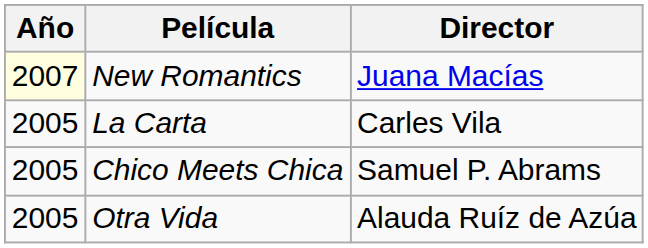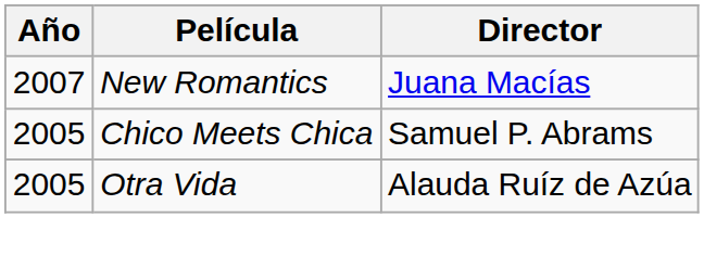 <table class="wikitable">
 <tr>
 <th>Año</th>
 <th>Película</th>
 <th>Director</th>
 </tr>
 <tr>
-<td style="background: lightyellow;">2007</td>
+<td>2007</td>
 <td><em>New Romantics</em></td>
 <td><a href='#'>Juana Macías</a></td>
-</tr>
-<tr>
-<td>2005</td>
-<td><em>La Carta</em></td>
-<td>Carles Vila</td>
 </tr>
 <tr>
 <td>2005</td>
 <td><em>Chico Meets Chica</em></td>
 <td>Samuel P. Abrams</td>
 </tr>
 <tr>
 <td>2005</td>
 <td><em>Otra Vida</em></td>
 <td>Alauda Ruíz de Azúa</td>
 </tr>
 </table>
